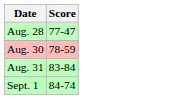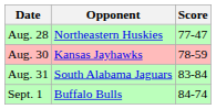 <table class="wikitable">
 <tr>
 <th>Date</th>
+<th>Opponent</th>
 <th>Score</th>
 </tr>
 <tr bgcolor="#bbffbb">
 <td>Aug. 28</td>
+<td><a href='#'>Northeastern Huskies</a></td>
 <td>77-47</td>
 </tr>
 <tr bgcolor="#ffbbbb">
 <td>Aug. 30</td>
+<td><a href='#'>Kansas Jayhawks</a></td>
 <td>78-59</td>
 </tr>
 <tr bgcolor="#bbffbb">
 <td>Aug. 31</td>
+<td><a href='#'>South Alabama Jaguars</a></td>
 <td>83-84</td>
 </tr>
 <tr bgcolor="#bbffbb">
 <td>Sept. 1</td>
+<td><a href='#'>Buffalo Bulls</a></td>
 <td>84-74</td>
 </tr>
 </table>
